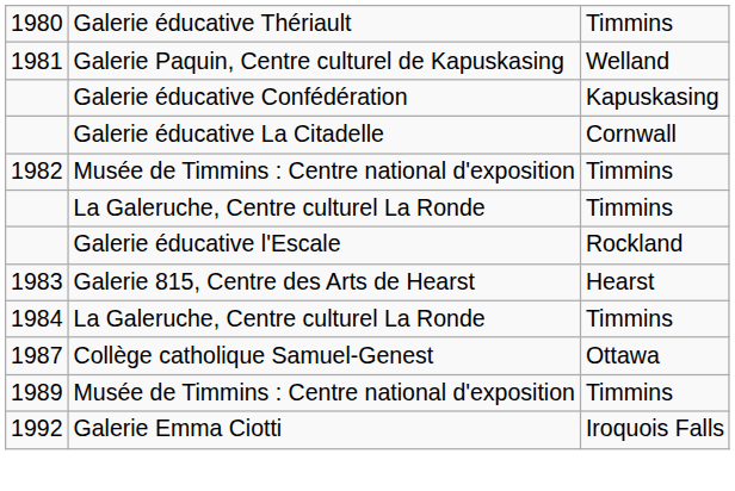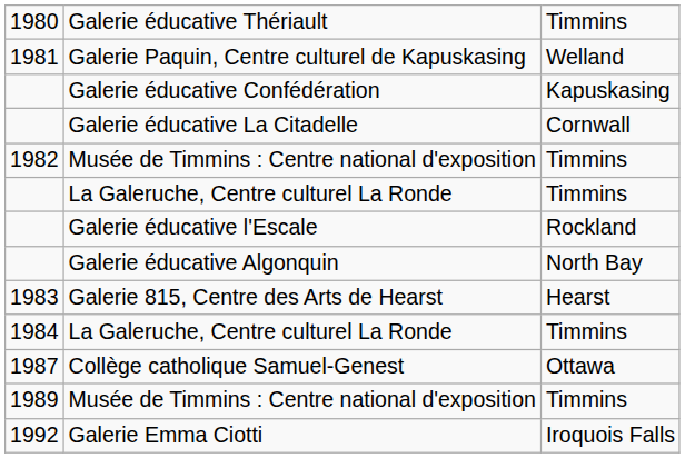 <table class="wikitable">
 <tr>
 <td>1980</td>
 <td>Galerie éducative Thériault</td>
 <td>Timmins</td>
 </tr>
 <tr>
 <td>1981</td>
 <td>Galerie Paquin, Centre culturel de Kapuskasing</td>
 <td>Welland</td>
 </tr>
 <tr>
 <td></td>
 <td>Galerie éducative Confédération</td>
 <td>Kapuskasing</td>
 </tr>
 <tr>
 <td></td>
 <td>Galerie éducative La Citadelle</td>
 <td>Cornwall</td>
 </tr>
 <tr>
 <td>1982</td>
 <td>Musée de Timmins : Centre national d'exposition</td>
 <td>Timmins</td>
 </tr>
 <tr>
 <td></td>
 <td>La Galeruche, Centre culturel La Ronde</td>
 <td>Timmins</td>
 </tr>
 <tr>
 <td></td>
 <td>Galerie éducative l'Escale</td>
 <td>Rockland</td>
 </tr>
 <tr>
+<td></td>
+<td>Galerie éducative Algonquin</td>
+<td>North Bay</td>
+</tr>
+<tr>
 <td>1983</td>
 <td>Galerie 815, Centre des Arts de Hearst</td>
 <td>Hearst</td>
 </tr>
 <tr>
 <td>1984</td>
 <td>La Galeruche, Centre culturel La Ronde</td>
 <td>Timmins</td>
 </tr>
 <tr>
 <td>1987</td>
 <td>Collège catholique Samuel-Genest</td>
 <td>Ottawa</td>
 </tr>
 <tr>
 <td>1989</td>
 <td>Musée de Timmins : Centre national d'exposition</td>
 <td>Timmins</td>
 </tr>
 <tr>
 <td>1992</td>
 <td>Galerie Emma Ciotti</td>
 <td>Iroquois Falls</td>
 </tr>
 </table>
